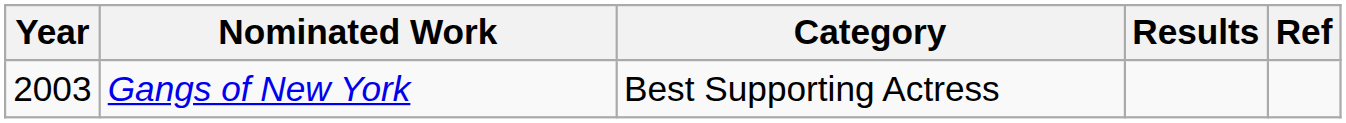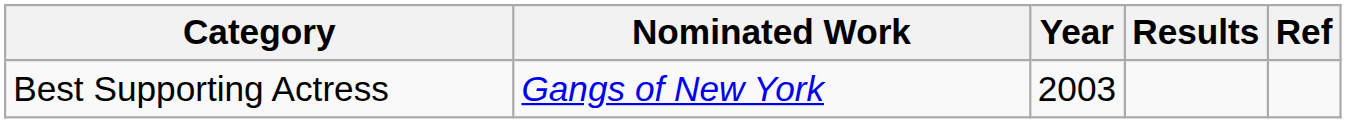 <table class="wikitable">
 <tr>
+<th scope="col" style="width:35em;">Category</th>
+<th scope="col" style="width:35em;">Nominated Work</th>
 <th scope="col" style="width:1em;">Year</th>
-<th scope="col" style="width:35em;">Nominated Work</th>
-<th scope="col" style="width:35em;">Category</th>
 <th scope="col" style="width:1em;">Results</th>
 <th scope="col" style="width:1em;">Ref</th>
 </tr>
 <tr>
+<td>Best Supporting Actress</td>
+<td><em><a href='#'>Gangs of New York</a></em></td>
 <td>2003</td>
-<td><em><a href='#'>Gangs of New York</a></em></td>
-<td>Best Supporting Actress</td>
 <td></td>
 <td></td>
 </tr>
 </table>
